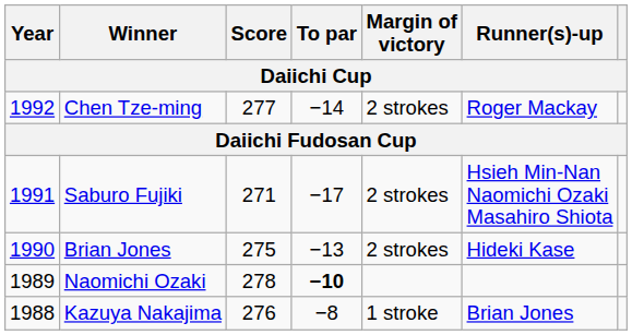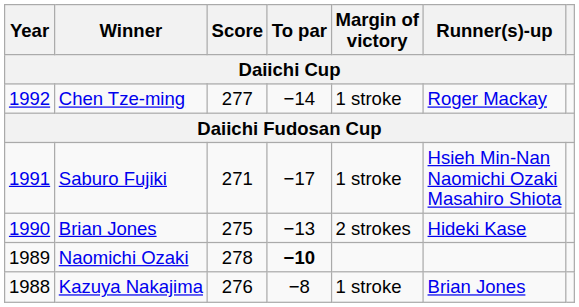 <table class=wikitable style="font-size:95%">
 <tr>
 <th>Year</th>
 <th>Winner</th>
 <th>Score</th>
 <th>To par</th>
 <th>Margin of<br>victory</th>
 <th>Runner(s)-up</th>
 <th></th>
 </tr>
 <tr>
 <th colspan=7>Daiichi Cup</th>
 </tr>
 <tr>
 <td><a href='#'>1992</a></td>
 <td> <a href='#'>Chen Tze-ming</a></td>
 <td align=center>277</td>
 <td align=center>−14</td>
-<td>2 strokes</td>
+<td>1 stroke</td>
 <td> <a href='#'>Roger Mackay</a></td>
 <td></td>
 </tr>
 <tr>
 <th colspan=7>Daiichi Fudosan Cup</th>
 </tr>
 <tr>
 <td><a href='#'>1991</a></td>
 <td> <a href='#'>Saburo Fujiki</a></td>
 <td align=center>271</td>
 <td align=center>−17</td>
-<td>2 strokes</td>
+<td>1 stroke</td>
 <td> <a href='#'>Hsieh Min-Nan</a><br> <a href='#'>Naomichi Ozaki</a><br> <a href='#'>Masahiro Shiota</a></td>
 <td></td>
 </tr>
 <tr>
 <td><a href='#'>1990</a></td>
 <td> <a href='#'>Brian Jones</a></td>
 <td align=center>275</td>
 <td align=center>−13</td>
 <td>2 strokes</td>
 <td> <a href='#'>Hideki Kase</a></td>
 <td></td>
 </tr>
 <tr>
 <td>1989</td>
 <td> <a href='#'>Naomichi Ozaki</a></td>
 <td align=center>278</td>
 <td align=center><strong>−10</strong></td>
 <td></td>
 <td></td>
 <td></td>
 </tr>
 <tr>
 <td>1988</td>
 <td> <a href='#'>Kazuya Nakajima</a></td>
 <td align=center>276</td>
 <td align=center>−8</td>
 <td>1 stroke</td>
 <td> <a href='#'>Brian Jones</a></td>
 <td></td>
 </tr>
 </table>
